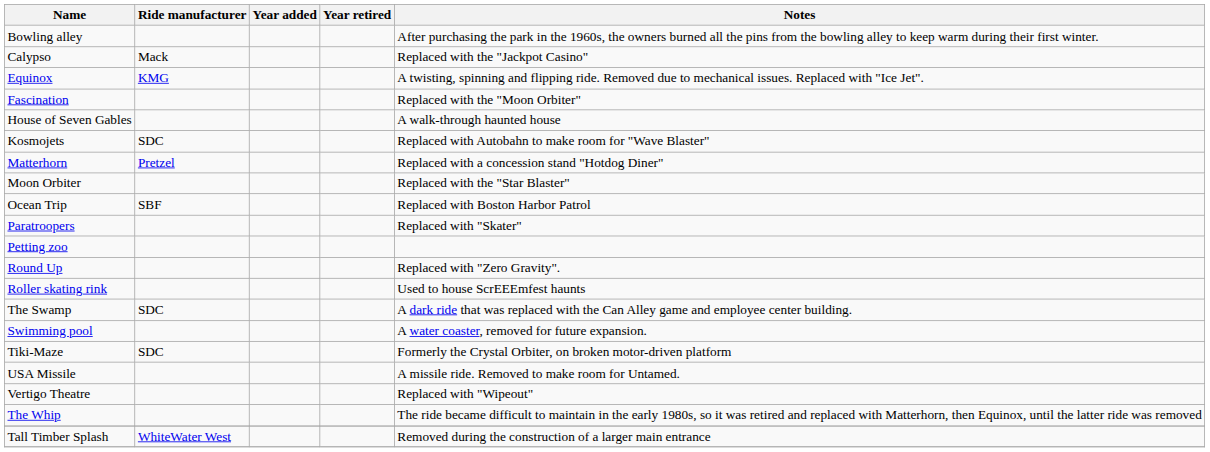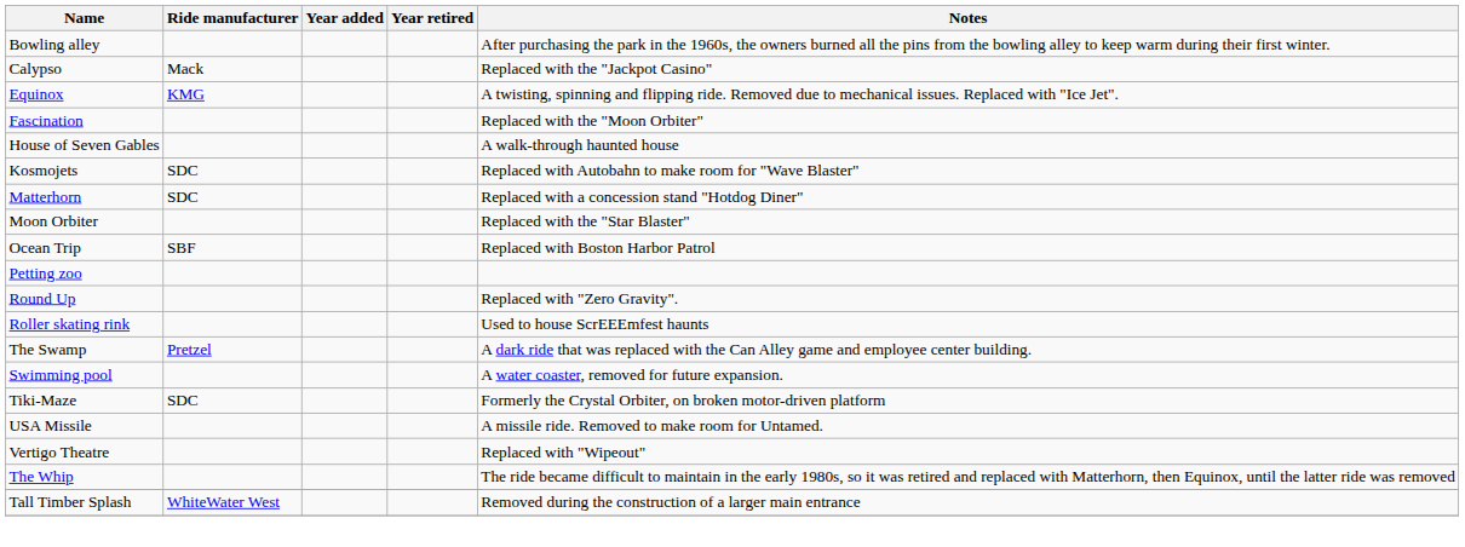 <table class="wikitable">
 <tr>
 <th>Name</th>
 <th>Ride manufacturer</th>
 <th>Year added</th>
 <th>Year retired</th>
 <th>Notes</th>
 </tr>
 <tr>
 <td>Bowling alley</td>
 <td></td>
 <td></td>
 <td></td>
 <td>After purchasing the park in the 1960s, the owners burned all the pins from the bowling alley to keep warm during their first winter.</td>
 </tr>
 <tr>
 <td>Calypso</td>
 <td>Mack</td>
 <td></td>
 <td></td>
 <td>Replaced with the "Jackpot Casino"</td>
 </tr>
 <tr>
 <td><a href='#'>Equinox</a></td>
 <td><a href='#'>KMG</a></td>
 <td></td>
 <td></td>
 <td>A twisting, spinning and flipping ride. Removed due to mechanical issues. Replaced with "Ice Jet".</td>
 </tr>
 <tr>
 <td><a href='#'>Fascination</a></td>
 <td></td>
 <td></td>
 <td></td>
 <td>Replaced with the "Moon Orbiter"</td>
 </tr>
 <tr>
 <td>House of Seven Gables</td>
 <td></td>
 <td></td>
 <td></td>
 <td>A walk-through haunted house</td>
 </tr>
 <tr>
 <td>Kosmojets</td>
 <td>SDC</td>
 <td></td>
 <td></td>
 <td>Replaced with Autobahn to make room for "Wave Blaster"</td>
 </tr>
 <tr>
 <td><a href='#'>Matterhorn</a></td>
-<td><a href='#'>Pretzel</a></td>
+<td>SDC</td>
 <td></td>
 <td></td>
 <td>Replaced with a concession stand "Hotdog Diner"</td>
 </tr>
 <tr>
 <td>Moon Orbiter</td>
 <td></td>
 <td></td>
 <td></td>
 <td>Replaced with the "Star Blaster"</td>
 </tr>
 <tr>
 <td>Ocean Trip</td>
 <td>SBF</td>
 <td></td>
 <td></td>
 <td>Replaced with Boston Harbor Patrol</td>
-</tr>
-<tr>
-<td><a href='#'>Paratroopers</a></td>
-<td></td>
-<td></td>
-<td></td>
-<td>Replaced with "Skater"</td>
 </tr>
 <tr>
 <td><a href='#'>Petting zoo</a></td>
 <td></td>
 <td></td>
 <td></td>
 <td></td>
 </tr>
 <tr>
 <td><a href='#'>Round Up</a></td>
 <td></td>
 <td></td>
 <td></td>
 <td>Replaced with "Zero Gravity".</td>
 </tr>
 <tr>
 <td><a href='#'>Roller skating rink</a></td>
 <td></td>
 <td></td>
 <td></td>
 <td>Used to house ScrEEEmfest haunts</td>
 </tr>
 <tr>
 <td>The Swamp</td>
-<td>SDC</td>
+<td><a href='#'>Pretzel</a></td>
 <td></td>
 <td></td>
 <td>A <a href='#'>dark ride</a> that was replaced with the Can Alley game and employee center building.</td>
 </tr>
 <tr>
 <td><a href='#'>Swimming pool</a></td>
 <td></td>
 <td></td>
 <td></td>
 <td>A <a href='#'>water coaster</a>, removed for future expansion.</td>
 </tr>
 <tr>
 <td>Tiki-Maze</td>
 <td>SDC</td>
 <td></td>
 <td></td>
 <td>Formerly the Crystal Orbiter, on broken motor-driven platform</td>
 </tr>
 <tr>
 <td>USA Missile</td>
 <td></td>
 <td></td>
 <td></td>
 <td>A missile ride. Removed to make room for Untamed.</td>
 </tr>
 <tr>
 <td>Vertigo Theatre</td>
 <td></td>
 <td></td>
 <td></td>
 <td>Replaced with "Wipeout"</td>
 </tr>
 <tr>
 <td><a href='#'>The Whip</a></td>
 <td></td>
 <td></td>
 <td></td>
 <td>The ride became difficult to maintain in the early 1980s, so it was retired and replaced with Matterhorn, then Equinox, until the latter ride was removed</td>
 </tr>
 <tr>
 </tr>
 <tr>
 <td>Tall Timber Splash</td>
 <td><a href='#'>WhiteWater West</a></td>
 <td></td>
 <td></td>
 <td>Removed during the construction of a larger main entrance</td>
 </tr>
 <tr>
 </tr>
 </table>
